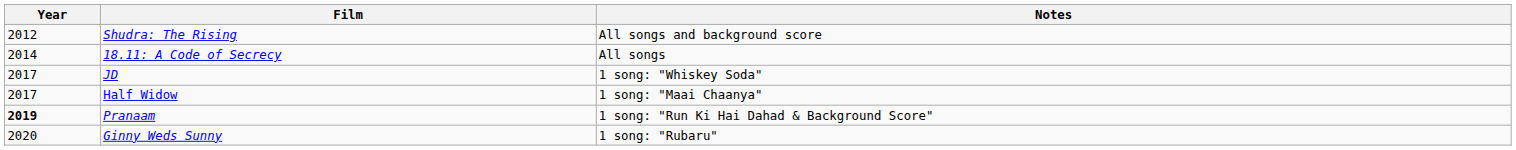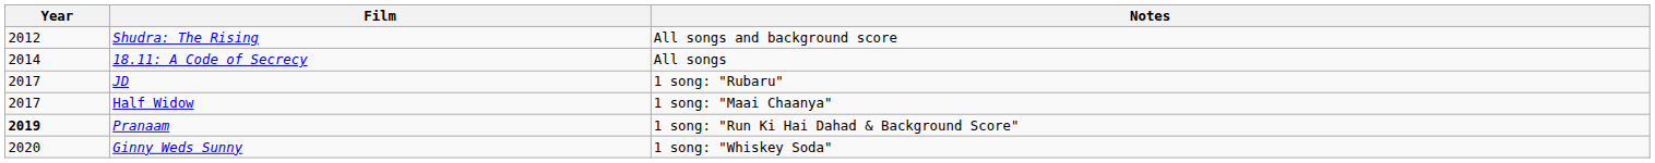 <table class="wikitable" style="width:80%;">
 <tr>
 <th>Year</th>
 <th>Film</th>
 <th>Notes</th>
 </tr>
 <tr>
 <td>2012</td>
 <td><em><a href='#'>Shudra: The Rising</a></em></td>
 <td>All songs and background score</td>
 </tr>
 <tr>
 <td>2014</td>
 <td><em><a href='#'>18.11: A Code of Secrecy</a></em></td>
 <td>All songs</td>
 </tr>
 <tr>
 <td>2017</td>
 <td><a href='#'><em>JD</em></a></td>
-<td>1 song: "Whiskey Soda"</td>
+<td>1 song: "Rubaru"</td>
 </tr>
 <tr>
 <td>2017</td>
 <td><a href='#'>Half Widow</a></td>
 <td>1 song: "Maai Chaanya"</td>
 </tr>
 <tr>
 <td><strong>2019</strong></td>
 <td><em><a href='#'>Pranaam</a></em></td>
 <td>1 song: "Run Ki Hai Dahad & Background Score"</td>
 </tr>
 <tr>
 <td>2020</td>
 <td><em><a href='#'>Ginny Weds Sunny</a></em></td>
-<td>1 song: "Rubaru"</td>
+<td>1 song: "Whiskey Soda"</td>
 </tr>
 </table>
